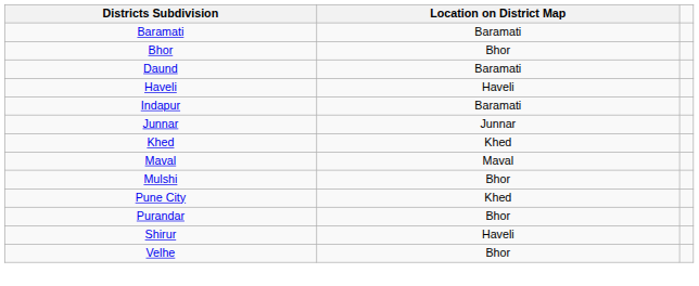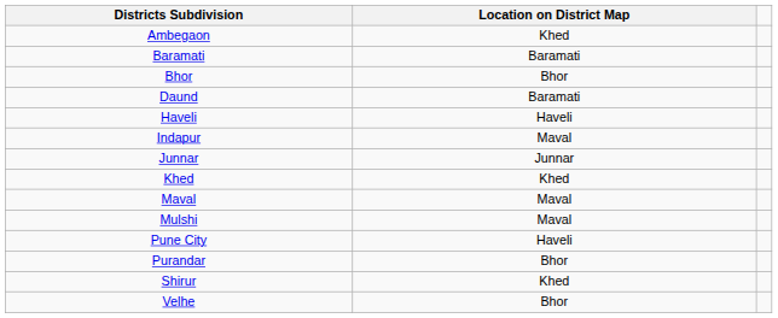 <table class="wikitable sortable" style="text-align:center" border=1 width=75%>
 <tr>
 <th Name>Districts Subdivision</th>
 <th class="unsortable">Location on District Map</th>
+</tr>
+<tr>
+<td><a href='#'>Ambegaon</a></td>
+<td>Khed</td>
+<td></td>
 </tr>
 <tr>
 <td><a href='#'>Baramati</a></td>
 <td>Baramati</td>
 <td></td>
 </tr>
 <tr>
 <td><a href='#'>Bhor</a></td>
 <td>Bhor</td>
 <td></td>
 </tr>
 <tr>
 <td><a href='#'>Daund</a></td>
 <td>Baramati</td>
 <td></td>
 </tr>
 <tr>
 <td><a href='#'>Haveli</a></td>
 <td>Haveli</td>
 <td></td>
 </tr>
 <tr>
 <td><a href='#'>Indapur</a></td>
-<td>Baramati</td>
+<td>Maval</td>
 <td></td>
 </tr>
 <tr>
 <td><a href='#'>Junnar</a></td>
 <td>Junnar</td>
 <td></td>
 </tr>
 <tr>
 <td><a href='#'>Khed</a></td>
 <td>Khed</td>
 <td></td>
 </tr>
 <tr>
 <td><a href='#'>Maval</a></td>
 <td>Maval</td>
 <td></td>
 </tr>
 <tr>
 <td><a href='#'>Mulshi</a></td>
-<td>Bhor</td>
+<td>Maval</td>
 <td></td>
 </tr>
 <tr>
 <td><a href='#'>Pune City</a></td>
-<td>Khed</td>
+<td>Haveli</td>
 <td></td>
 </tr>
 <tr>
 <td><a href='#'>Purandar</a></td>
 <td>Bhor</td>
 <td></td>
 </tr>
 <tr>
 <td><a href='#'>Shirur</a></td>
-<td>Haveli</td>
+<td>Khed</td>
 <td></td>
 </tr>
 <tr>
 <td><a href='#'>Velhe</a></td>
 <td>Bhor</td>
 <td></td>
 </tr>
 </table>
